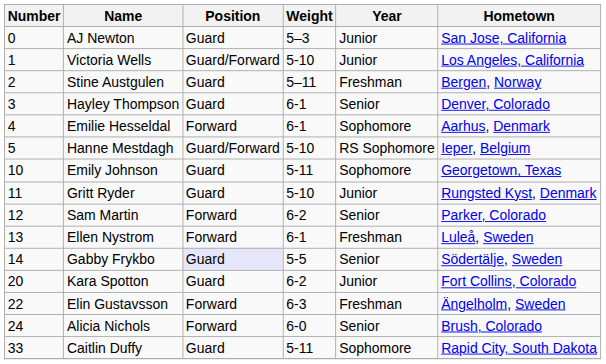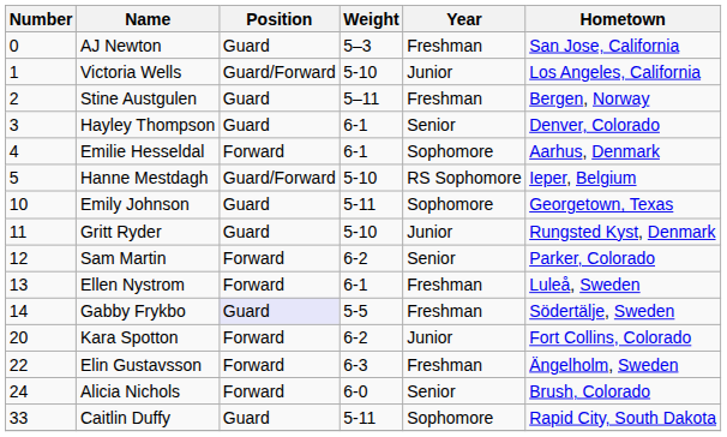 <table class="wikitable" style="font-size: 95%;">
 <tr>
 <th>Number</th>
 <th>Name</th>
 <th>Position</th>
 <th>Weight</th>
 <th>Year</th>
 <th>Hometown</th>
 </tr>
 <tr>
 <td>0</td>
 <td>AJ Newton</td>
 <td>Guard</td>
 <td>5–3</td>
-<td>Junior</td>
+<td>Freshman</td>
 <td><a href='#'>San Jose, California</a></td>
 </tr>
 <tr>
 <td>1</td>
 <td>Victoria Wells</td>
 <td>Guard/Forward</td>
 <td>5-10</td>
 <td>Junior</td>
 <td><a href='#'>Los Angeles, California</a></td>
 </tr>
 <tr>
 <td>2</td>
 <td>Stine Austgulen</td>
 <td>Guard</td>
 <td>5–11</td>
 <td>Freshman</td>
 <td><a href='#'>Bergen</a>, <a href='#'>Norway</a></td>
 </tr>
 <tr>
 <td>3</td>
 <td>Hayley Thompson</td>
 <td>Guard</td>
 <td>6-1</td>
 <td>Senior</td>
 <td><a href='#'>Denver, Colorado</a></td>
 </tr>
 <tr>
 <td>4</td>
 <td>Emilie Hesseldal</td>
 <td>Forward</td>
 <td>6-1</td>
 <td>Sophomore</td>
 <td><a href='#'>Aarhus</a>, <a href='#'>Denmark</a></td>
 </tr>
 <tr>
 <td>5</td>
 <td>Hanne Mestdagh</td>
 <td>Guard/Forward</td>
 <td>5-10</td>
 <td>RS Sophomore</td>
 <td><a href='#'>Ieper</a>, <a href='#'>Belgium</a></td>
 </tr>
 <tr>
 <td>10</td>
 <td>Emily Johnson</td>
 <td>Guard</td>
 <td>5-11</td>
 <td>Sophomore</td>
 <td><a href='#'>Georgetown, Texas</a></td>
 </tr>
 <tr>
 <td>11</td>
 <td>Gritt Ryder</td>
 <td>Guard</td>
 <td>5-10</td>
 <td>Junior</td>
 <td><a href='#'>Rungsted Kyst</a>, <a href='#'>Denmark</a></td>
 </tr>
 <tr>
 <td>12</td>
 <td>Sam Martin</td>
 <td>Forward</td>
 <td>6-2</td>
 <td>Senior</td>
 <td><a href='#'>Parker, Colorado</a></td>
 </tr>
 <tr>
 <td>13</td>
 <td>Ellen Nystrom</td>
 <td>Forward</td>
 <td>6-1</td>
 <td>Freshman</td>
 <td><a href='#'>Luleå</a>, <a href='#'>Sweden</a></td>
 </tr>
 <tr>
 <td>14</td>
 <td>Gabby Frykbo</td>
 <td style="background: lavender;">Guard</td>
 <td>5-5</td>
-<td>Senior</td>
+<td>Freshman</td>
 <td><a href='#'>Södertälje</a>, <a href='#'>Sweden</a></td>
 </tr>
 <tr>
 <td>20</td>
 <td>Kara Spotton</td>
-<td>Guard</td>
+<td>Forward</td>
 <td>6-2</td>
 <td>Junior</td>
 <td><a href='#'>Fort Collins, Colorado</a></td>
 </tr>
 <tr>
 <td>22</td>
 <td>Elin Gustavsson</td>
 <td>Forward</td>
 <td>6-3</td>
 <td>Freshman</td>
 <td><a href='#'>Ängelholm</a>, <a href='#'>Sweden</a></td>
 </tr>
 <tr>
 <td>24</td>
 <td>Alicia Nichols</td>
 <td>Forward</td>
 <td>6-0</td>
 <td>Senior</td>
 <td><a href='#'>Brush, Colorado</a></td>
 </tr>
 <tr>
 <td>33</td>
 <td>Caitlin Duffy</td>
 <td>Guard</td>
 <td>5-11</td>
 <td>Sophomore</td>
 <td><a href='#'>Rapid City, South Dakota</a></td>
 </tr>
 <tr>
 </tr>
 </table>
